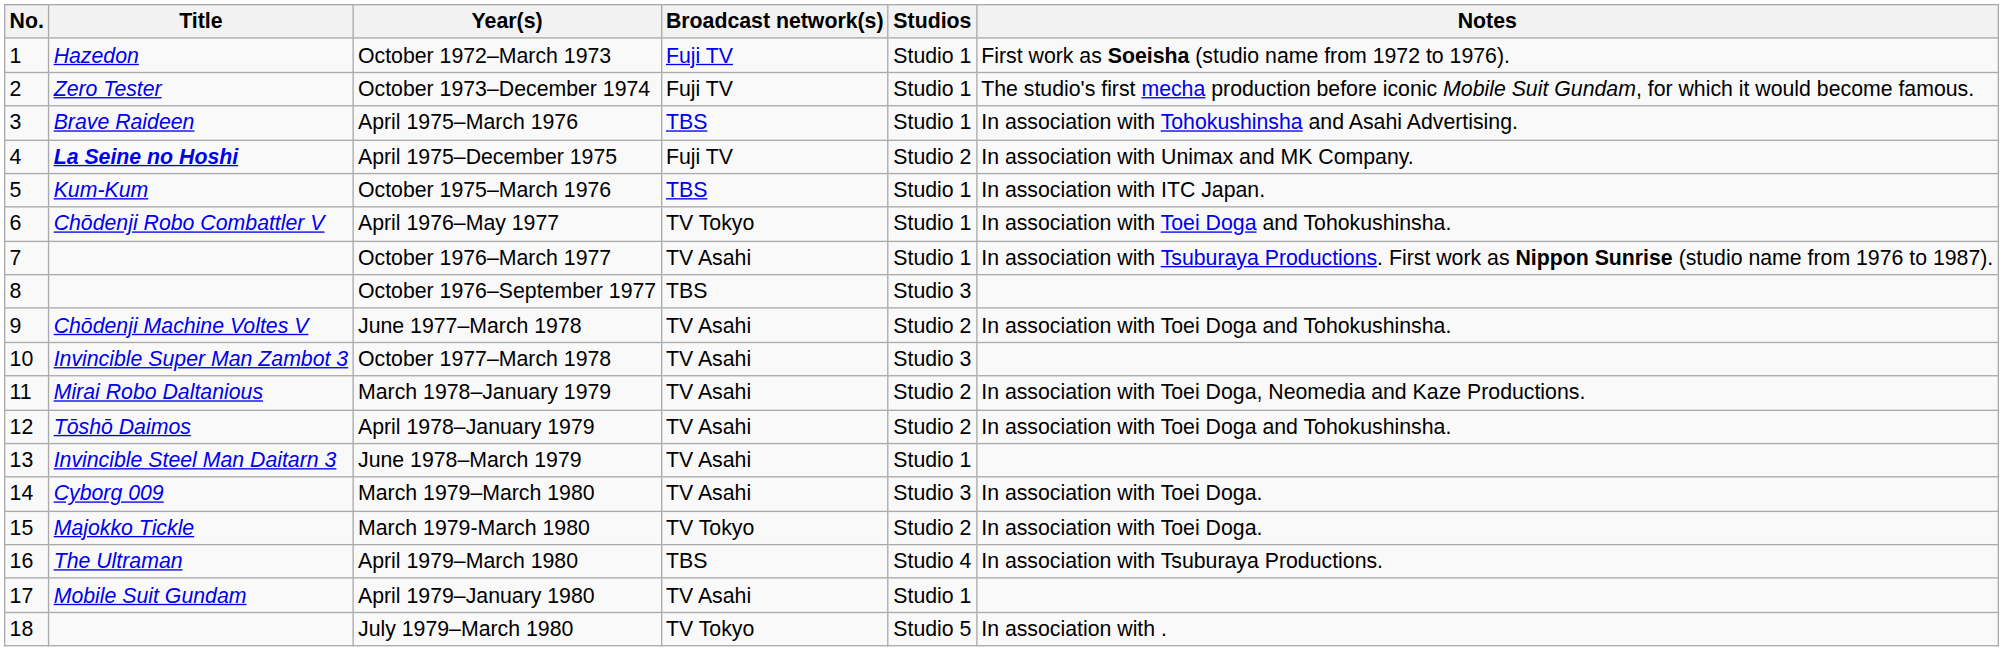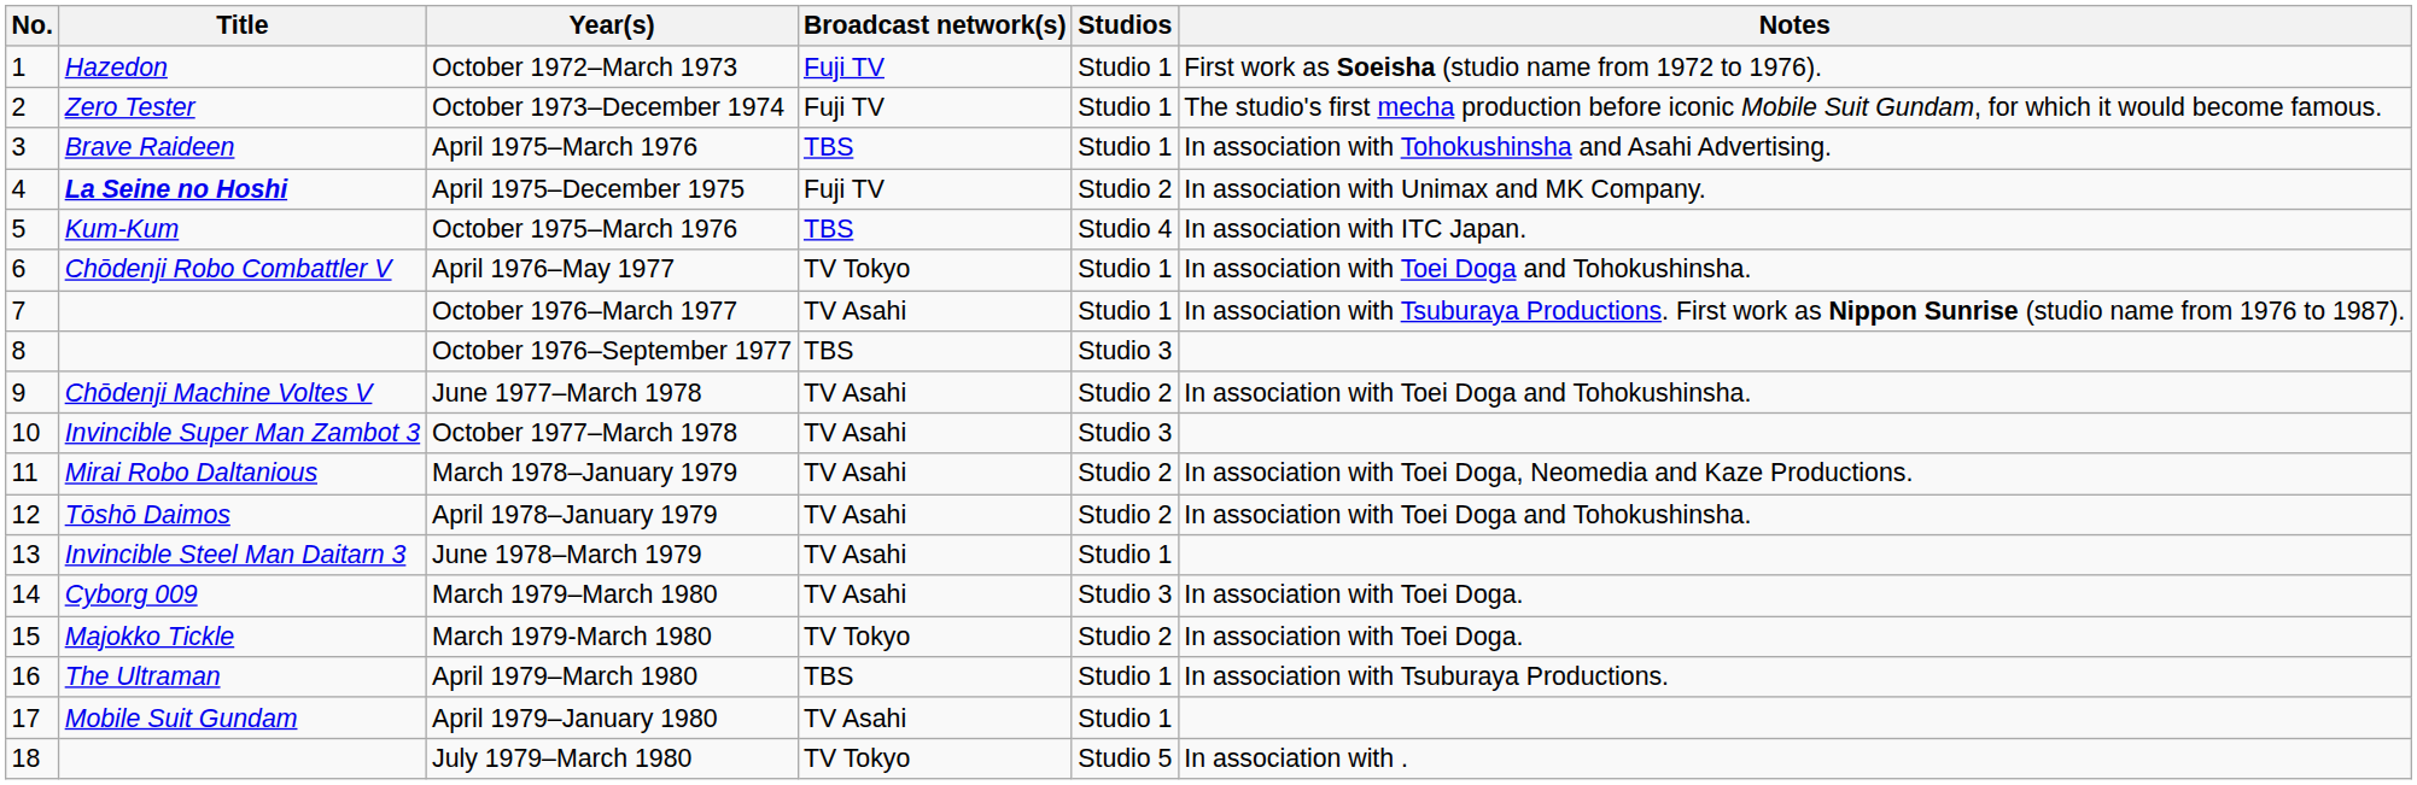 <table class="wikitable sortable">
 <tr>
 <th>No.</th>
 <th>Title</th>
 <th>Year(s)</th>
 <th>Broadcast network(s)</th>
 <th>Studios</th>
 <th>Notes</th>
 </tr>
 <tr>
 <td>1</td>
 <td><em><a href='#'>Hazedon</a></em></td>
 <td>October 1972–March 1973</td>
 <td><a href='#'>Fuji TV</a></td>
 <td>Studio 1</td>
 <td>First work as <strong>Soeisha</strong> (studio name from 1972 to 1976).</td>
 </tr>
 <tr>
 <td>2</td>
 <td><em><a href='#'>Zero Tester</a></em></td>
 <td>October 1973–December 1974</td>
 <td>Fuji TV</td>
 <td>Studio 1</td>
 <td>The studio's first <a href='#'>mecha</a> production before iconic <em>Mobile Suit Gundam</em>, for which it would become famous.</td>
 </tr>
 <tr>
 <td>3</td>
 <td><em><a href='#'>Brave Raideen</a></em></td>
 <td>April 1975–March 1976</td>
 <td><a href='#'>TBS</a></td>
 <td>Studio 1</td>
 <td>In association with <a href='#'>Tohokushinsha</a> and Asahi Advertising.</td>
 </tr>
 <tr>
 <td>4</td>
 <td><strong><em><a href='#'>La Seine no Hoshi</a></em></strong></td>
 <td>April 1975–December 1975</td>
 <td>Fuji TV</td>
 <td>Studio 2</td>
 <td>In association with Unimax and MK Company.</td>
 </tr>
 <tr>
 <td>5</td>
 <td><em><a href='#'>Kum-Kum</a></em></td>
 <td>October 1975–March 1976</td>
 <td><a href='#'>TBS</a></td>
-<td>Studio 1</td>
+<td>Studio 4</td>
 <td>In association with ITC Japan.</td>
 </tr>
 <tr>
 <td>6</td>
 <td><em><a href='#'>Chōdenji Robo Combattler V</a></em></td>
 <td>April 1976–May 1977</td>
 <td>TV Tokyo</td>
 <td>Studio 1</td>
 <td>In association with <a href='#'>Toei Doga</a> and Tohokushinsha.</td>
 </tr>
 <tr>
 <td>7</td>
 <td><em></em></td>
 <td>October 1976–March 1977</td>
 <td>TV Asahi</td>
 <td>Studio 1</td>
 <td>In association with <a href='#'>Tsuburaya Productions</a>. First work as <strong>Nippon Sunrise</strong> (studio name from 1976 to 1987).</td>
 </tr>
 <tr>
 <td>8</td>
 <td><em></em></td>
 <td>October 1976–September 1977</td>
 <td>TBS</td>
 <td>Studio 3</td>
 <td></td>
 </tr>
 <tr>
 <td>9</td>
 <td><em><a href='#'>Chōdenji Machine Voltes V</a></em></td>
 <td>June 1977–March 1978</td>
 <td>TV Asahi</td>
 <td>Studio 2</td>
 <td>In association with Toei Doga and Tohokushinsha.</td>
 </tr>
 <tr>
 <td>10</td>
 <td><em><a href='#'>Invincible Super Man Zambot 3</a></em></td>
 <td>October 1977–March 1978</td>
 <td>TV Asahi</td>
 <td>Studio 3</td>
 <td></td>
 </tr>
 <tr>
 <td>11</td>
 <td><em><a href='#'>Mirai Robo Daltanious</a></em></td>
 <td>March 1978–January 1979</td>
 <td>TV Asahi</td>
 <td>Studio 2</td>
 <td>In association with Toei Doga, Neomedia and Kaze Productions.</td>
 </tr>
 <tr>
 <td>12</td>
 <td><em><a href='#'>Tōshō Daimos</a></em></td>
 <td>April 1978–January 1979</td>
 <td>TV Asahi</td>
 <td>Studio 2</td>
 <td>In association with Toei Doga and Tohokushinsha.</td>
 </tr>
 <tr>
 <td>13</td>
 <td><em><a href='#'>Invincible Steel Man Daitarn 3</a></em></td>
 <td>June 1978–March 1979</td>
 <td>TV Asahi</td>
 <td>Studio 1</td>
 <td></td>
 </tr>
 <tr>
 <td>14</td>
 <td><em><a href='#'>Cyborg 009</a></em></td>
 <td>March 1979–March 1980</td>
 <td>TV Asahi</td>
 <td>Studio 3</td>
 <td>In association with Toei Doga.</td>
 </tr>
 <tr>
 <td>15</td>
 <td><em><a href='#'>Majokko Tickle</a></em></td>
 <td>March 1979-March 1980</td>
 <td>TV Tokyo</td>
 <td>Studio 2</td>
 <td>In association with Toei Doga.</td>
 </tr>
 <tr>
 <td>16</td>
 <td><em><a href='#'>The Ultraman</a></em></td>
 <td>April 1979–March 1980</td>
 <td>TBS</td>
-<td>Studio 4</td>
+<td>Studio 1</td>
 <td>In association with Tsuburaya Productions.</td>
 </tr>
 <tr>
 <td>17</td>
 <td><em><a href='#'>Mobile Suit Gundam</a></em></td>
 <td>April 1979–January 1980</td>
 <td>TV Asahi</td>
 <td>Studio 1</td>
 <td></td>
 </tr>
 <tr>
 <td>18</td>
 <td><em></em></td>
 <td>July 1979–March 1980</td>
 <td>TV Tokyo</td>
 <td>Studio 5</td>
 <td>In association with .</td>
 </tr>
 </table>
